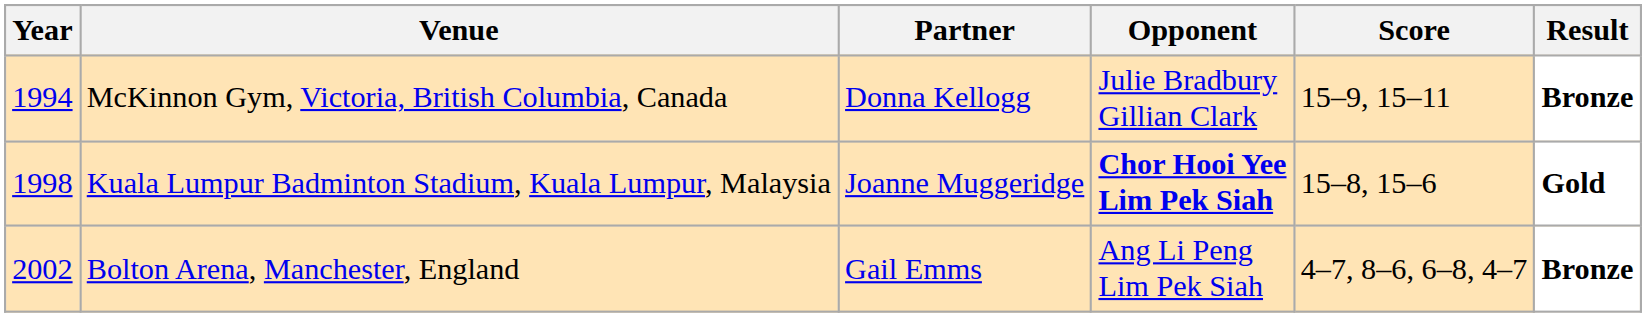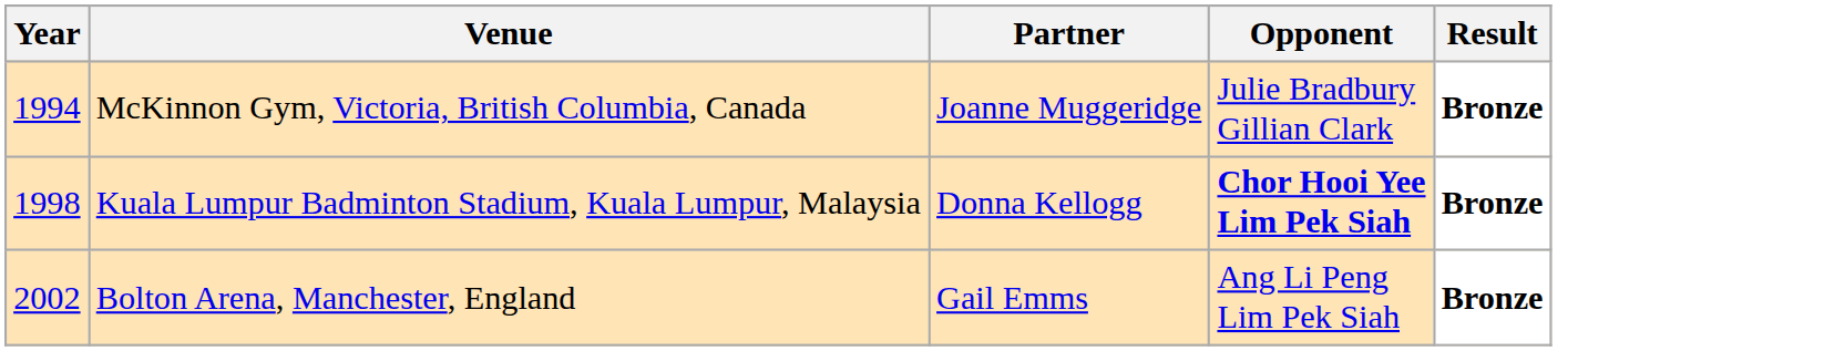 <table class="sortable wikitable" style="font-size: 90%;">
 <tr>
 <th>Year</th>
 <th>Venue</th>
 <th>Partner</th>
 <th>Opponent</th>
-<th>Score</th>
 <th>Result</th>
 </tr>
 <tr style="background:#FFE4B5">
 <td align="center"><a href='#'>1994</a></td>
 <td align="left">McKinnon Gym, <a href='#'>Victoria, British Columbia</a>, Canada</td>
-<td align="left"> <a href='#'>Donna Kellogg</a></td>
+<td align="left"> <a href='#'>Joanne Muggeridge</a></td>
 <td align="left"> <a href='#'>Julie Bradbury</a><br> <a href='#'>Gillian Clark</a></td>
-<td align="left">15–9, 15–11</td>
 <td style="text-align:left; background:white"> <strong>Bronze</strong></td>
 </tr>
 <tr style="background:#FFE4B5">
 <td align="center"><a href='#'>1998</a></td>
 <td align="left"><a href='#'>Kuala Lumpur Badminton Stadium</a>, <a href='#'>Kuala Lumpur</a>, Malaysia</td>
-<td align="left"> <a href='#'>Joanne Muggeridge</a></td>
+<td align="left"> <a href='#'>Donna Kellogg</a></td>
 <td align="left"><strong> <a href='#'>Chor Hooi Yee</a><br> <a href='#'>Lim Pek Siah</a></strong></td>
-<td align="left">15–8, 15–6</td>
-<td style="text-align:left; background:white"> <strong>Gold</strong></td>
+<td style="text-align:left; background:white"> <strong>Bronze</strong></td>
 </tr>
 <tr style="background:#FFE4B5">
 <td align="center"><a href='#'>2002</a></td>
 <td align="left"><a href='#'>Bolton Arena</a>, <a href='#'>Manchester</a>, England</td>
 <td align="left"> <a href='#'>Gail Emms</a></td>
 <td align="left"> <a href='#'>Ang Li Peng</a><br> <a href='#'>Lim Pek Siah</a></td>
-<td align="left">4–7, 8–6, 6–8, 4–7</td>
 <td style="text-align:left; background:white"> <strong>Bronze</strong></td>
 </tr>
 </table>
